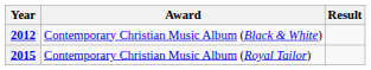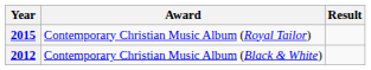 <table class="wikitable">
 <tr>
 <th style="width:10%;">Year</th>
 <th>Award</th>
 <th>Result</th>
 </tr>
 <tr>
+<th><a href='#'>2015</a></th>
+<td><a href='#'>Contemporary Christian Music Album</a> (<em><a href='#'>Royal Tailor</a></em>)</td>
+<td></td>
+</tr>
+<tr>
 <th><a href='#'>2012</a></th>
 <td><a href='#'>Contemporary Christian Music Album</a> (<em><a href='#'>Black & White</a></em>)</td>
 <td></td>
 </tr>
-<tr>
-<th><a href='#'>2015</a></th>
-<td><a href='#'>Contemporary Christian Music Album</a> (<em><a href='#'>Royal Tailor</a></em>)</td>
-<td></td>
-</tr>
 </table>
